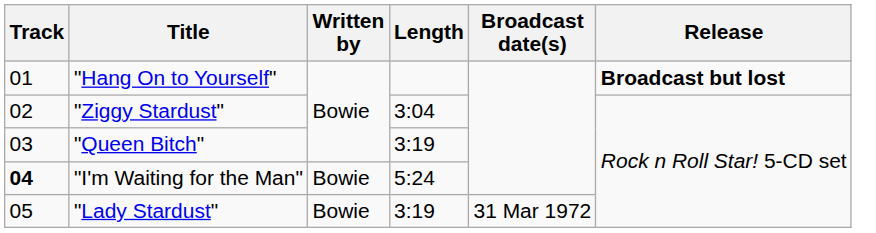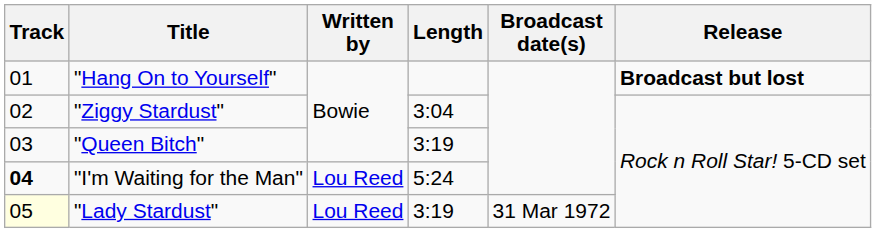 <table class="wikitable">
 <tr>
 <th>Track</th>
 <th>Title</th>
 <th>Written<br> by</th>
 <th>Length</th>
 <th>Broadcast<br> date(s)</th>
 <th>Release</th>
 </tr>
 <tr>
 <td>01</td>
 <td>"<a href='#'>Hang On to Yourself</a>"</td>
 <td rowspan="3">Bowie</td>
 <td></td>
 <td rowspan="4"></td>
 <td><strong>Broadcast but lost</strong></td>
 </tr>
 <tr>
 <td>02</td>
 <td>"<a href='#'>Ziggy Stardust</a>"</td>
 <td>3:04</td>
 <td rowspan="4"><em>Rock n Roll Star!</em> 5-CD set</td>
 </tr>
 <tr>
 <td>03</td>
 <td>"<a href='#'>Queen Bitch</a>"</td>
 <td>3:19</td>
 </tr>
 <tr>
 <td><strong>04</strong></td>
 <td>"I'm Waiting for the Man"</td>
-<td>Bowie</td>
+<td><a href='#'>Lou Reed</a></td>
 <td>5:24</td>
 </tr>
 <tr>
-<td>05</td>
+<td style="background: lightyellow;">05</td>
 <td>"<a href='#'>Lady Stardust</a>"</td>
-<td>Bowie</td>
+<td><a href='#'>Lou Reed</a></td>
 <td>3:19</td>
 <td>31 Mar 1972</td>
 </tr>
 </table>
